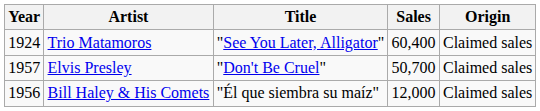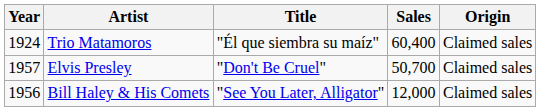 <table class="wikitable">
 <tr>
 <th>Year</th>
 <th>Artist</th>
 <th>Title</th>
 <th>Sales</th>
 <th>Origin</th>
 </tr>
 <tr>
 <td>1924</td>
 <td><a href='#'>Trio Matamoros</a></td>
-<td>"<a href='#'>See You Later, Alligator</a>"</td>
+<td>"Él que siembra su maíz"</td>
 <td>60,400</td>
 <td>Claimed sales</td>
 </tr>
 <tr>
 <td>1957</td>
 <td><a href='#'>Elvis Presley</a></td>
 <td>"<a href='#'>Don't Be Cruel</a>"</td>
 <td>50,700</td>
 <td>Claimed sales</td>
 </tr>
 <tr>
 <td>1956</td>
 <td><a href='#'>Bill Haley & His Comets</a></td>
-<td>"Él que siembra su maíz"</td>
+<td>"<a href='#'>See You Later, Alligator</a>"</td>
 <td>12,000</td>
 <td>Claimed sales</td>
 </tr>
 </table>
